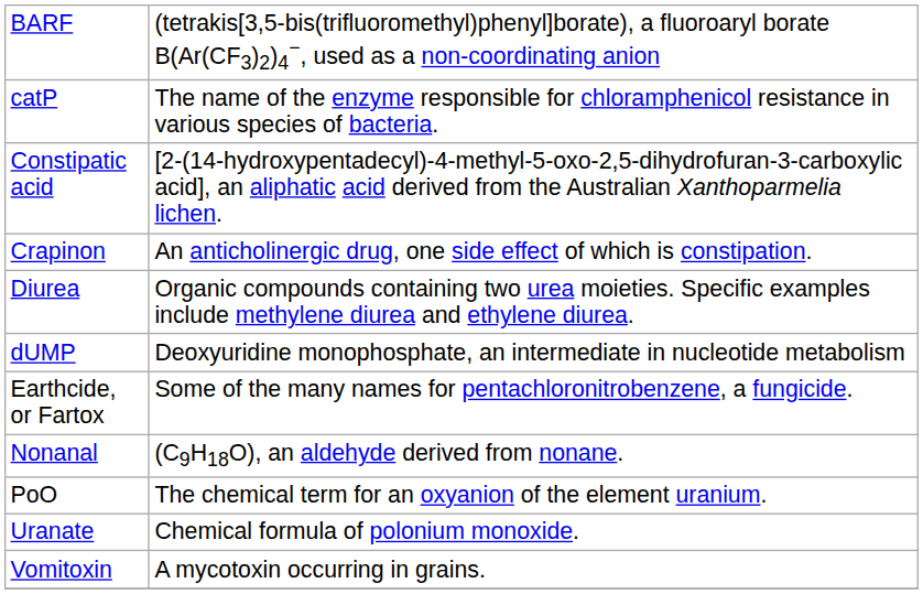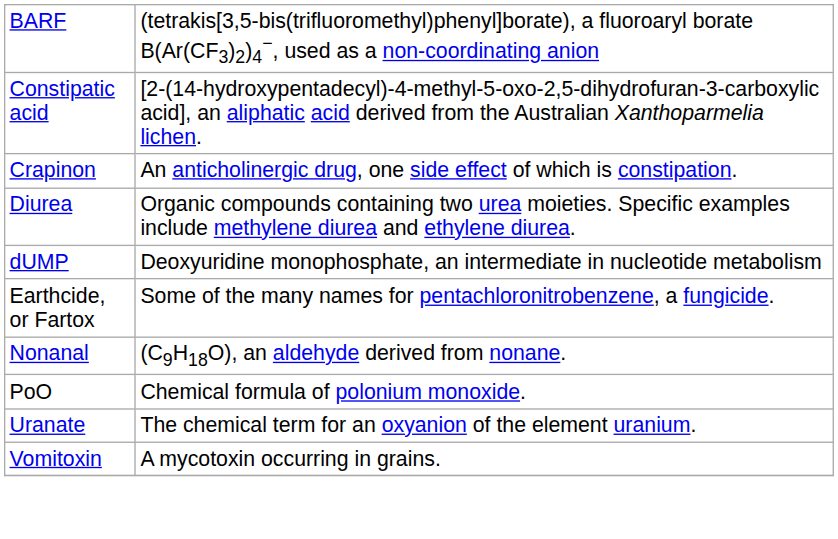 <table class="wikitable" style="margin:auto; background:white;">
 <tr>
 <td valign="top"><a href='#'>BARF</a></td>
 <td valign="top"> (tetrakis[3,5-bis(trifluoromethyl)phenyl]borate), a fluoroaryl borate B(Ar(CF<sub>3</sub>)<sub>2</sub>)<sub>4</sub><sup>−</sup>, used as a <a href='#'>non-coordinating anion</a></td>
-</tr>
-<tr>
-<td valign="top"><a href='#'>catP</a></td>
-<td valign="top">The name of the <a href='#'>enzyme</a> responsible for <a href='#'>chloramphenicol</a> resistance in various species of <a href='#'>bacteria</a>.</td>
 </tr>
 <tr>
 <td valign="top"><a href='#'>Constipatic acid</a></td>
 <td valign="top">  [2-(14-hydroxypentadecyl)-4-methyl-5-oxo-2,5-dihydrofuran-3-carboxylic acid], an <a href='#'>aliphatic</a> <a href='#'>acid</a> derived from the Australian <em>Xanthoparmelia</em> <a href='#'>lichen</a>.</td>
 </tr>
 <tr>
 <td valign="top"><a href='#'>Crapinon</a></td>
 <td valign="top">An <a href='#'>anticholinergic drug</a>, one <a href='#'>side effect</a> of which is <a href='#'>constipation</a>.</td>
 </tr>
 <tr>
 <td valign="top"><a href='#'>Diurea</a></td>
 <td valign="top"> Organic compounds containing two <a href='#'>urea</a> moieties. Specific examples include <a href='#'>methylene diurea</a> and <a href='#'>ethylene diurea</a>.</td>
 </tr>
 <tr>
 <td valign="top"><a href='#'>dUMP</a></td>
 <td valign="top">  Deoxyuridine monophosphate, an intermediate in nucleotide metabolism</td>
 </tr>
 <tr>
 <td valign="top">Earthcide,<br>or Fartox</td>
 <td valign="top">Some of the many names for <a href='#'>pentachloronitrobenzene</a>, a <a href='#'>fungicide</a>.</td>
 </tr>
 <tr>
 <td valign="top"><a href='#'>Nonanal</a></td>
 <td valign="top"> (C<sub>9</sub>H<sub>18</sub>O), an <a href='#'>aldehyde</a> derived from <a href='#'>nonane</a>.</td>
 </tr>
 <tr>
 <td valign="top">PoO</td>
-<td valign="top">The chemical term for an <a href='#'>oxyanion</a> of the element <a href='#'>uranium</a>.</td>
+<td valign="top">Chemical formula of <a href='#'>polonium monoxide</a>.</td>
 </tr>
 <tr>
 <td valign="top"><a href='#'>Uranate</a></td>
-<td valign="top">Chemical formula of <a href='#'>polonium monoxide</a>.</td>
+<td valign="top">The chemical term for an <a href='#'>oxyanion</a> of the element <a href='#'>uranium</a>.</td>
 </tr>
 <tr>
 <td valign="top"><a href='#'>Vomitoxin</a></td>
 <td valign="top"> A mycotoxin occurring in grains.</td>
 </tr>
 <tr>
 </tr>
 </table>
